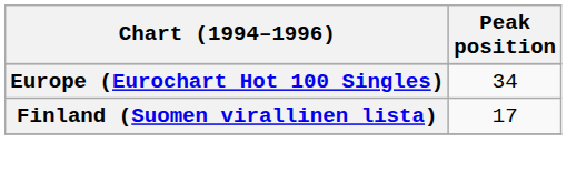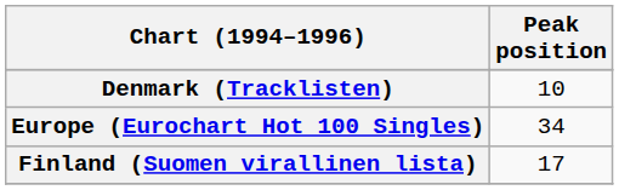 <table class="wikitable sortable plainrowheaders" style="text-align:center">
 <tr>
 <th scope="col">Chart (1994–1996)</th>
 <th scope="col">Peak<br>position</th>
 </tr>
 <tr>
 </tr>
 <tr>
 </tr>
 <tr>
+</tr>
+<tr>
+<th scope="row">Denmark (<a href='#'>Tracklisten</a>)</th>
+<td>10</td>
 </tr>
 <tr>
 <th scope="row">Europe (<a href='#'>Eurochart Hot 100 Singles</a>)</th>
 <td>34</td>
 </tr>
 <tr>
 <th scope="row">Finland (<a href='#'>Suomen virallinen lista</a>)</th>
 <td>17</td>
 </tr>
 <tr>
 </tr>
 <tr>
 </tr>
 <tr>
 </tr>
 <tr>
 </tr>
 <tr>
 </tr>
 <tr>
 </tr>
 <tr>
 </tr>
 <tr>
 </tr>
 </table>
